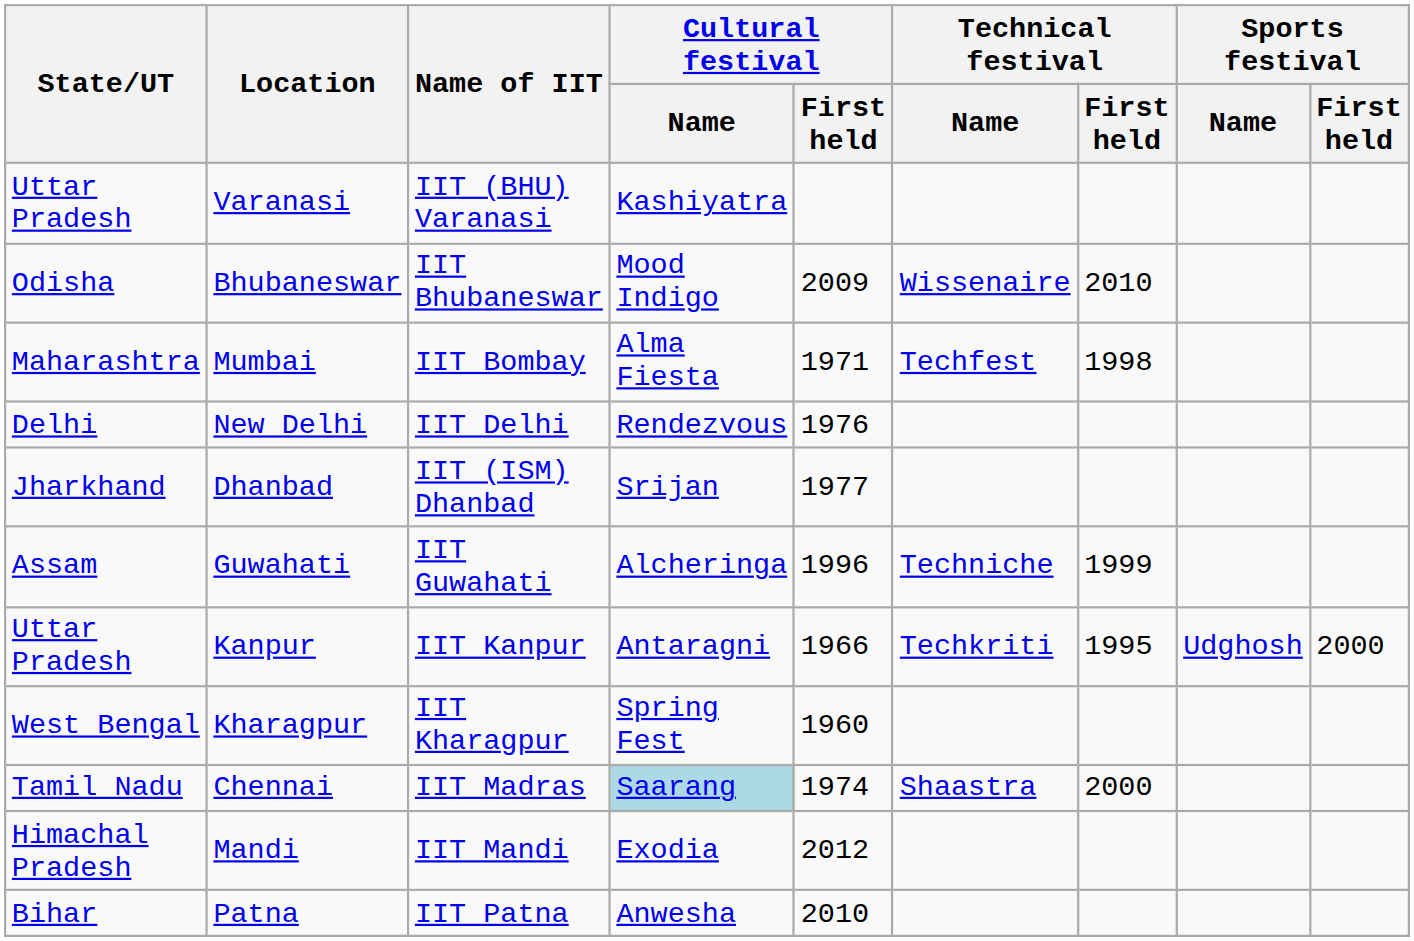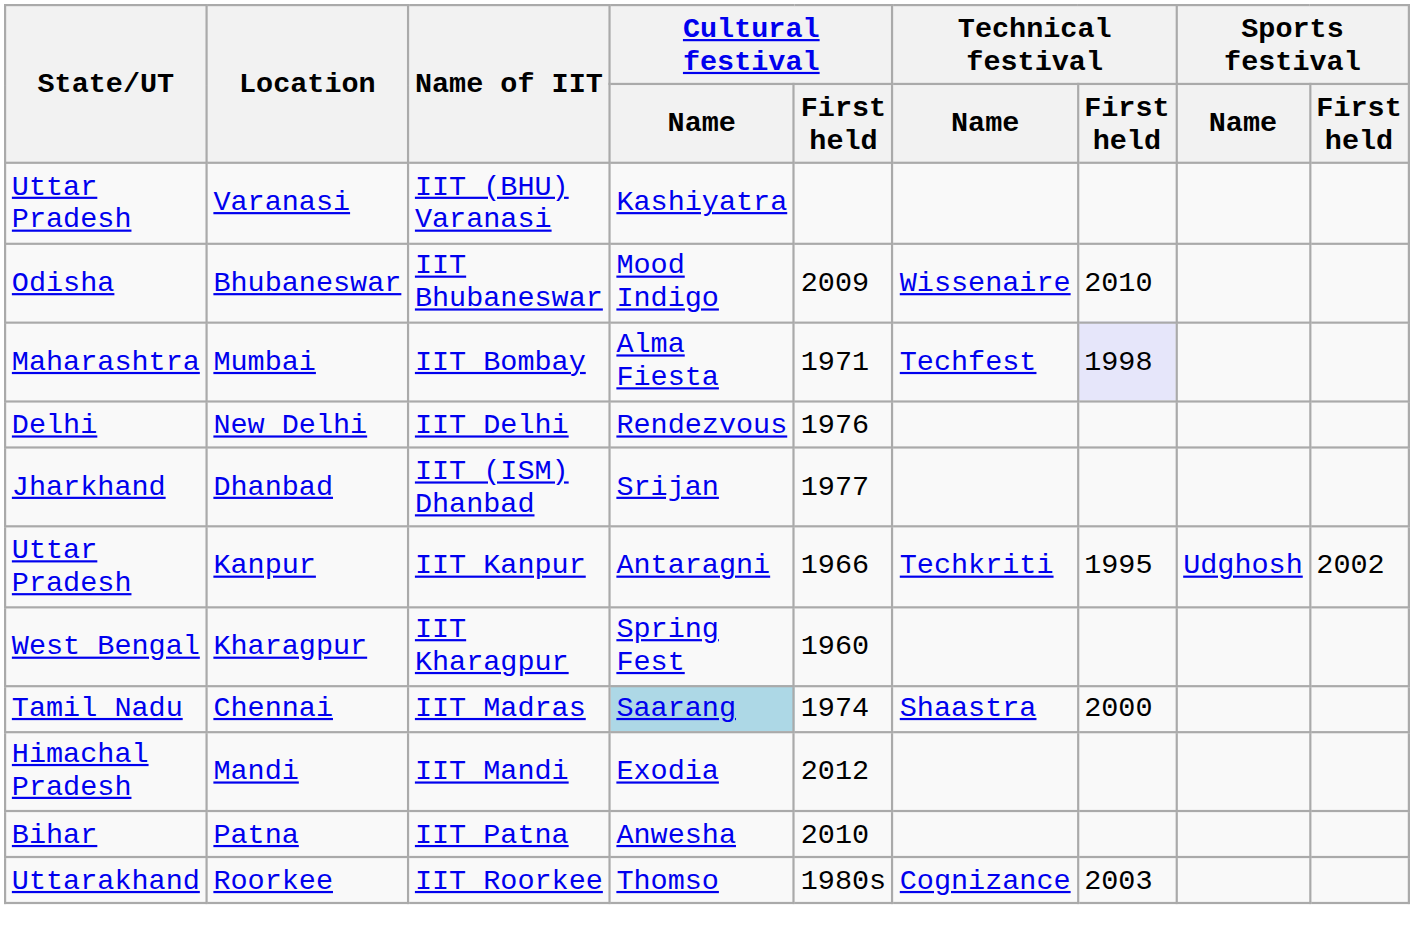 <table class="wikitable">
 <tr>
 <th rowspan="2" !>State/UT</th>
 <th rowspan="2" !>Location</th>
 <th rowspan="2" !>Name of IIT</th>
 <th colspan="2" !><a href='#'>Cultural festival</a></th>
 <th colspan="2" !>Technical festival</th>
 <th colspan="2">Sports festival</th>
 </tr>
 <tr>
 <th>Name</th>
 <th>First held</th>
 <th>Name</th>
 <th>First held</th>
 <th>Name</th>
 <th>First held</th>
 </tr>
 <tr>
 <td><a href='#'>Uttar Pradesh</a></td>
 <td><a href='#'>Varanasi</a></td>
 <td><a href='#'>IIT (BHU) Varanasi</a></td>
 <td><a href='#'>Kashiyatra</a></td>
 <td></td>
 <td></td>
 <td></td>
 <td></td>
 <td></td>
 </tr>
 <tr>
 <td><a href='#'>Odisha</a></td>
 <td><a href='#'>Bhubaneswar</a></td>
 <td><a href='#'>IIT Bhubaneswar</a></td>
 <td><a href='#'>Mood Indigo</a></td>
 <td>2009</td>
 <td><a href='#'>Wissenaire</a></td>
 <td>2010</td>
 <td></td>
 <td></td>
 </tr>
 <tr>
 <td><a href='#'>Maharashtra</a></td>
 <td><a href='#'>Mumbai</a></td>
 <td><a href='#'>IIT Bombay</a></td>
 <td><a href='#'>Alma Fiesta</a></td>
 <td>1971</td>
 <td><a href='#'>Techfest</a></td>
-<td>1998</td>
+<td style="background: lavender;">1998</td>
 <td></td>
 <td></td>
 </tr>
 <tr>
 <td><a href='#'>Delhi</a></td>
 <td><a href='#'>New Delhi</a></td>
 <td><a href='#'>IIT Delhi</a></td>
 <td><a href='#'>Rendezvous</a></td>
 <td>1976</td>
 <td></td>
 <td></td>
 <td></td>
 <td></td>
 </tr>
 <tr>
 <td><a href='#'>Jharkhand</a></td>
 <td><a href='#'>Dhanbad</a></td>
 <td><a href='#'>IIT (ISM) Dhanbad</a></td>
 <td><a href='#'>Srijan</a></td>
 <td>1977</td>
 <td></td>
 <td></td>
 <td></td>
 <td></td>
 </tr>
 <tr>
-<td><a href='#'>Assam</a></td>
-<td><a href='#'>Guwahati</a></td>
-<td><a href='#'>IIT Guwahati</a></td>
-<td><a href='#'>Alcheringa</a></td>
-<td>1996</td>
-<td><a href='#'>Techniche</a></td>
-<td>1999</td>
-<td></td>
-<td></td>
-</tr>
-<tr>
 <td><a href='#'>Uttar Pradesh</a></td>
 <td><a href='#'>Kanpur</a></td>
 <td><a href='#'>IIT Kanpur</a></td>
 <td><a href='#'>Antaragni</a></td>
 <td>1966</td>
 <td><a href='#'>Techkriti</a></td>
 <td>1995</td>
 <td><a href='#'>Udghosh</a></td>
-<td>2000</td>
+<td>2002</td>
 </tr>
 <tr>
 <td><a href='#'>West Bengal</a></td>
 <td><a href='#'>Kharagpur</a></td>
 <td><a href='#'>IIT Kharagpur</a></td>
 <td><a href='#'>Spring Fest</a></td>
 <td>1960</td>
 <td></td>
 <td></td>
 <td></td>
 <td></td>
 </tr>
 <tr>
 <td><a href='#'>Tamil Nadu</a></td>
 <td><a href='#'>Chennai</a></td>
 <td><a href='#'>IIT Madras</a></td>
 <td style="background: lightblue;"><a href='#'>Saarang</a></td>
 <td>1974</td>
 <td><a href='#'>Shaastra</a></td>
 <td>2000</td>
 <td></td>
 <td></td>
 </tr>
 <tr>
 <td><a href='#'>Himachal Pradesh</a></td>
 <td><a href='#'>Mandi</a></td>
 <td><a href='#'>IIT Mandi</a></td>
 <td><a href='#'>Exodia</a></td>
 <td>2012</td>
 <td></td>
 <td></td>
 <td></td>
 <td></td>
 </tr>
 <tr>
 <td><a href='#'>Bihar</a></td>
 <td><a href='#'>Patna</a></td>
 <td><a href='#'>IIT Patna</a></td>
 <td><a href='#'>Anwesha</a></td>
 <td>2010</td>
 <td></td>
 <td></td>
 <td></td>
 <td></td>
 </tr>
+<tr>
+<td><a href='#'>Uttarakhand</a></td>
+<td><a href='#'>Roorkee</a></td>
+<td><a href='#'>IIT Roorkee</a></td>
+<td><a href='#'>Thomso</a></td>
+<td>1980s</td>
+<td><a href='#'>Cognizance</a></td>
+<td>2003</td>
+<td></td>
+<td></td>
+</tr>
 </table>
